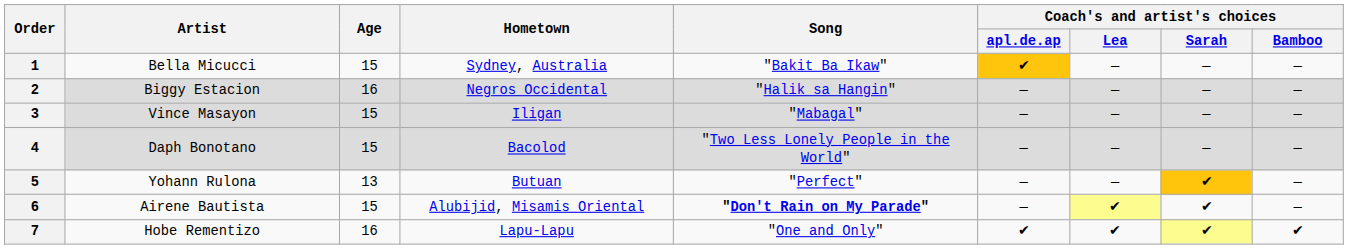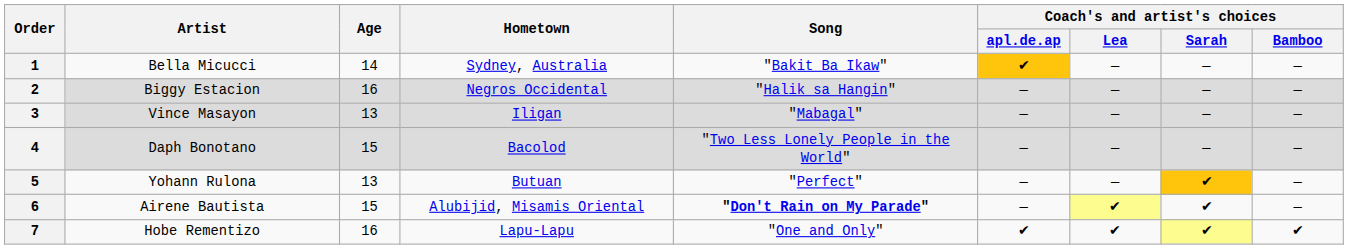 <table class="wikitable" style="text-align:center; line-height:17px; width:100%;">
 <tr>
 <th rowspan="2" scope="col" style="width:04%;">Order</th>
 <th rowspan="2" scope="col" style="width:18%;">Artist</th>
 <th rowspan="2" scope="col" style="width:04%;">Age</th>
 <th rowspan="2" scope="col" style="width:18%;">Hometown</th>
 <th rowspan="2" scope="col" style="width:20%;">Song</th>
 <th colspan="4" scope="col" style="width:24%;">Coach's and artist's choices</th>
 </tr>
 <tr>
 <th style="width:06%;"><a href='#'>apl.de.ap</a></th>
 <th style="width:06%;"><a href='#'>Lea</a></th>
 <th style="width:06%;"><a href='#'>Sarah</a></th>
 <th style="width:06%;"><a href='#'>Bamboo</a></th>
 </tr>
 <tr>
 <th>1</th>
 <td>Bella Micucci</td>
-<td>15</td>
+<td>14</td>
 <td><a href='#'>Sydney</a>, <a href='#'>Australia</a></td>
 <td>"<a href='#'>Bakit Ba Ikaw</a>"</td>
 <td style="background:#ffc40c;">✔</td>
 <td>—</td>
 <td>—</td>
 <td>—</td>
 </tr>
 <tr>
 <th>2</th>
 <td style="background:#dcdcdc;">Biggy Estacion</td>
 <td style="background:#dcdcdc;">16</td>
 <td style="background:#dcdcdc;"><a href='#'>Negros Occidental</a></td>
 <td style="background:#dcdcdc;">"<a href='#'>Halik sa Hangin</a>"</td>
 <td style="background:#dcdcdc;">—</td>
 <td style="background:#dcdcdc;">—</td>
 <td style="background:#dcdcdc;">—</td>
 <td style="background:#dcdcdc;">—</td>
 </tr>
 <tr>
 <th>3</th>
 <td style="background:#dcdcdc;">Vince Masayon</td>
-<td style="background:#dcdcdc;">15</td>
+<td style="background:#dcdcdc;">13</td>
 <td style="background:#dcdcdc;"><a href='#'>Iligan</a></td>
 <td style="background:#dcdcdc;">"<a href='#'>Mabagal</a>"</td>
 <td style="background:#dcdcdc;">—</td>
 <td style="background:#dcdcdc;">—</td>
 <td style="background:#dcdcdc;">—</td>
 <td style="background:#dcdcdc;">—</td>
 </tr>
 <tr>
 <th>4</th>
 <td style="background:#dcdcdc;">Daph Bonotano</td>
 <td style="background:#dcdcdc;">15</td>
 <td style="background:#dcdcdc;"><a href='#'>Bacolod</a></td>
 <td style="background:#dcdcdc;">"<a href='#'>Two Less Lonely People in the World</a>"</td>
 <td style="background:#dcdcdc;">—</td>
 <td style="background:#dcdcdc;">—</td>
 <td style="background:#dcdcdc;">—</td>
 <td style="background:#dcdcdc;">—</td>
 </tr>
 <tr>
 <th>5</th>
 <td>Yohann Rulona</td>
 <td>13</td>
 <td><a href='#'>Butuan</a></td>
 <td>"<a href='#'>Perfect</a>"</td>
 <td>—</td>
 <td>—</td>
 <td style="background:#ffc40c;">✔</td>
 <td>—</td>
 </tr>
 <tr>
 <th>6</th>
 <td>Airene Bautista</td>
 <td>15</td>
 <td><a href='#'>Alubijid</a>, <a href='#'>Misamis Oriental</a></td>
 <td><strong>"<a href='#'>Don't Rain on My Parade</a>"</strong></td>
 <td>—</td>
 <td style="background:#fdfc8f;">✔</td>
 <td>✔</td>
 <td>—</td>
 </tr>
 <tr>
 <th>7</th>
 <td>Hobe Rementizo</td>
 <td>16</td>
 <td><a href='#'>Lapu-Lapu</a></td>
 <td>"<a href='#'>One and Only</a>"</td>
 <td>✔</td>
 <td>✔</td>
 <td style="background:#fdfc8f;">✔</td>
 <td>✔</td>
 </tr>
 </table>
